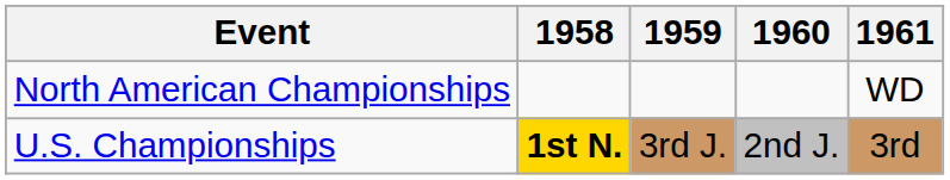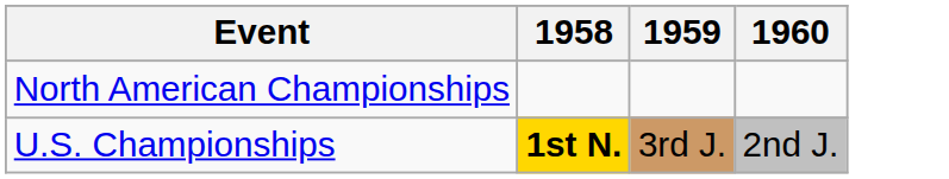 <table class="wikitable">
 <tr>
 <th>Event</th>
 <th>1958</th>
 <th>1959</th>
 <th>1960</th>
-<th>1961</th>
 </tr>
 <tr>
 <td><a href='#'>North American Championships</a></td>
 <td></td>
 <td></td>
 <td></td>
-<td align="center">WD</td>
 </tr>
 <tr>
 <td><a href='#'>U.S. Championships</a></td>
 <td align="center" bgcolor="gold"><strong>1st N.</strong></td>
 <td align="center" bgcolor="cc9966">3rd J.</td>
 <td align="center" bgcolor="silver">2nd J.</td>
-<td align="center" bgcolor="cc9966">3rd</td>
 </tr>
 </table>
